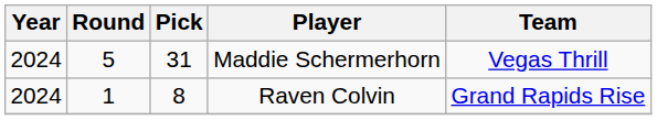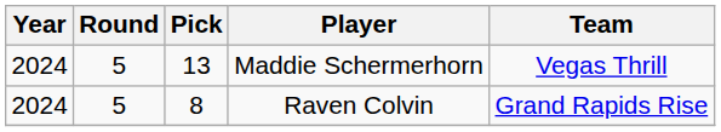 <table class="wikitable sortable plainrowheaders" style="text-align:center; width=74%">
 <tr>
 <th scope="col">Year</th>
 <th scope="col">Round</th>
 <th scope="col">Pick</th>
 <th scope="col">Player</th>
 <th scope="col">Team</th>
 </tr>
 <tr>
 <td>2024</td>
 <td>5</td>
-<td>31</td>
+<td>13</td>
 <td>Maddie Schermerhorn</td>
 <td><a href='#'>Vegas Thrill</a></td>
 </tr>
 <tr>
 <td>2024</td>
-<td>1</td>
+<td>5</td>
 <td>8</td>
 <td>Raven Colvin</td>
 <td><a href='#'>Grand Rapids Rise</a></td>
 </tr>
 <tr>
 </tr>
 </table>
